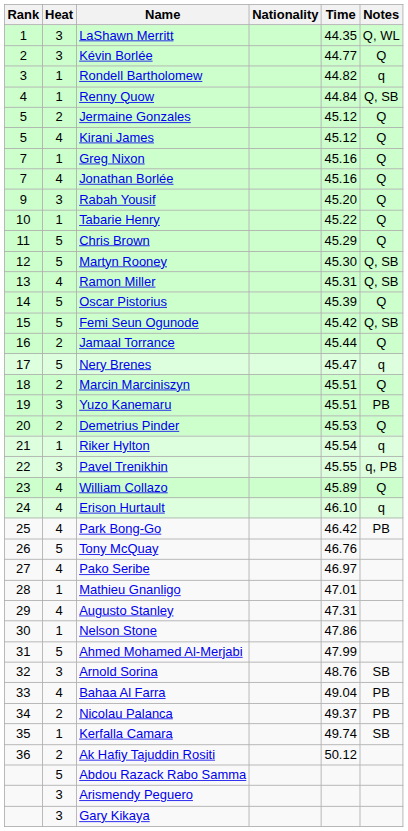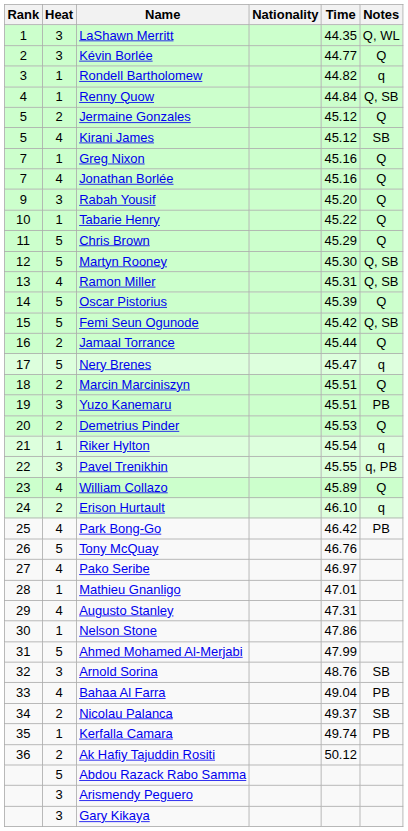 <table class="wikitable sortable" style="text-align:center">
 <tr>
 <th>Rank</th>
 <th>Heat</th>
 <th>Name</th>
 <th>Nationality</th>
 <th>Time</th>
 <th>Notes</th>
 </tr>
 <tr bgcolor=ccffcc>
 <td>1</td>
 <td>3</td>
 <td align=left><a href='#'>LaShawn Merritt</a></td>
 <td align=left></td>
 <td>44.35</td>
 <td>Q, WL</td>
 </tr>
 <tr bgcolor=ccffcc>
 <td>2</td>
 <td>3</td>
 <td align=left><a href='#'>Kévin Borlée</a></td>
 <td align=left></td>
 <td>44.77</td>
 <td>Q</td>
 </tr>
 <tr bgcolor=ccffcc>
 <td>3</td>
 <td>1</td>
 <td align=left><a href='#'>Rondell Bartholomew</a></td>
 <td align=left></td>
 <td>44.82</td>
 <td>q</td>
 </tr>
 <tr bgcolor=ccffcc>
 <td>4</td>
 <td>1</td>
 <td align=left><a href='#'>Renny Quow</a></td>
 <td align=left></td>
 <td>44.84</td>
 <td>Q, SB</td>
 </tr>
 <tr bgcolor=ccffcc>
 <td>5</td>
 <td>2</td>
 <td align=left><a href='#'>Jermaine Gonzales</a></td>
 <td align=left></td>
 <td>45.12</td>
 <td>Q</td>
 </tr>
 <tr bgcolor=ccffcc>
 <td>5</td>
 <td>4</td>
 <td align=left><a href='#'>Kirani James</a></td>
 <td align=left></td>
 <td>45.12</td>
-<td>Q</td>
+<td>SB</td>
 </tr>
 <tr bgcolor=ccffcc>
 <td>7</td>
 <td>1</td>
 <td align=left><a href='#'>Greg Nixon</a></td>
 <td align=left></td>
 <td>45.16</td>
 <td>Q</td>
 </tr>
 <tr bgcolor=ccffcc>
 <td>7</td>
 <td>4</td>
 <td align=left><a href='#'>Jonathan Borlée</a></td>
 <td align=left></td>
 <td>45.16</td>
 <td>Q</td>
 </tr>
 <tr bgcolor=ccffcc>
 <td>9</td>
 <td>3</td>
 <td align=left><a href='#'>Rabah Yousif</a></td>
 <td align=left></td>
 <td>45.20</td>
 <td>Q</td>
 </tr>
 <tr bgcolor=ccffcc>
 <td>10</td>
 <td>1</td>
 <td align=left><a href='#'>Tabarie Henry</a></td>
 <td align=left></td>
 <td>45.22</td>
 <td>Q</td>
 </tr>
 <tr bgcolor=ccffcc>
 <td>11</td>
 <td>5</td>
 <td align=left><a href='#'>Chris Brown</a></td>
 <td align=left></td>
 <td>45.29</td>
 <td>Q</td>
 </tr>
 <tr bgcolor=ccffcc>
 <td>12</td>
 <td>5</td>
 <td align=left><a href='#'>Martyn Rooney</a></td>
 <td align=left></td>
 <td>45.30</td>
 <td>Q, SB</td>
 </tr>
 <tr bgcolor=ccffcc>
 <td>13</td>
 <td>4</td>
 <td align=left><a href='#'>Ramon Miller</a></td>
 <td align=left></td>
 <td>45.31</td>
 <td>Q, SB</td>
 </tr>
 <tr bgcolor=ccffcc>
 <td>14</td>
 <td>5</td>
 <td align=left><a href='#'>Oscar Pistorius</a></td>
 <td align=left></td>
 <td>45.39</td>
 <td>Q</td>
 </tr>
 <tr bgcolor=ccffcc>
 <td>15</td>
 <td>5</td>
 <td align=left><a href='#'>Femi Seun Ogunode</a></td>
 <td align=left></td>
 <td>45.42</td>
 <td>Q, SB</td>
 </tr>
 <tr bgcolor=ccffcc>
 <td>16</td>
 <td>2</td>
 <td align=left><a href='#'>Jamaal Torrance</a></td>
 <td align=left></td>
 <td>45.44</td>
 <td>Q</td>
 </tr>
 <tr bgcolor=ddffdd>
 <td>17</td>
 <td>5</td>
 <td align=left><a href='#'>Nery Brenes</a></td>
 <td align=left></td>
 <td>45.47</td>
 <td>q</td>
 </tr>
 <tr bgcolor=ccffcc>
 <td>18</td>
 <td>2</td>
 <td align=left><a href='#'>Marcin Marciniszyn</a></td>
 <td align=left></td>
 <td>45.51</td>
 <td>Q</td>
 </tr>
 <tr bgcolor=ccffcc>
 <td>19</td>
 <td>3</td>
 <td align=left><a href='#'>Yuzo Kanemaru</a></td>
 <td align=left></td>
 <td>45.51</td>
 <td>PB</td>
 </tr>
 <tr bgcolor=ccffcc>
 <td>20</td>
 <td>2</td>
 <td align=left><a href='#'>Demetrius Pinder</a></td>
 <td align=left></td>
 <td>45.53</td>
 <td>Q</td>
 </tr>
 <tr bgcolor=ddffdd>
 <td>21</td>
 <td>1</td>
 <td align=left><a href='#'>Riker Hylton</a></td>
 <td align=left></td>
 <td>45.54</td>
 <td>q</td>
 </tr>
 <tr bgcolor=ddffdd>
 <td>22</td>
 <td>3</td>
 <td align=left><a href='#'>Pavel Trenikhin</a></td>
 <td align=left></td>
 <td>45.55</td>
 <td>q, PB</td>
 </tr>
 <tr bgcolor=ccffcc>
 <td>23</td>
 <td>4</td>
 <td align=left><a href='#'>William Collazo</a></td>
 <td align=left></td>
 <td>45.89</td>
 <td>Q</td>
 </tr>
 <tr bgcolor=ddffdd>
 <td>24</td>
-<td>4</td>
+<td>2</td>
 <td align=left><a href='#'>Erison Hurtault</a></td>
 <td align=left></td>
 <td>46.10</td>
 <td>q</td>
 </tr>
 <tr>
 <td>25</td>
 <td>4</td>
 <td align=left><a href='#'>Park Bong-Go</a></td>
 <td align=left></td>
 <td>46.42</td>
 <td>PB</td>
 </tr>
 <tr>
 <td>26</td>
 <td>5</td>
 <td align=left><a href='#'>Tony McQuay</a></td>
 <td align=left></td>
 <td>46.76</td>
 <td></td>
 </tr>
 <tr>
 <td>27</td>
 <td>4</td>
 <td align=left><a href='#'>Pako Seribe</a></td>
 <td align=left></td>
 <td>46.97</td>
 <td></td>
 </tr>
 <tr>
 <td>28</td>
 <td>1</td>
 <td align=left><a href='#'>Mathieu Gnanligo</a></td>
 <td align=left></td>
 <td>47.01</td>
 <td></td>
 </tr>
 <tr>
 <td>29</td>
 <td>4</td>
 <td align=left><a href='#'>Augusto Stanley</a></td>
 <td align=left></td>
 <td>47.31</td>
 <td></td>
 </tr>
 <tr>
 <td>30</td>
 <td>1</td>
 <td align=left><a href='#'>Nelson Stone</a></td>
 <td align=left></td>
 <td>47.86</td>
 <td></td>
 </tr>
 <tr>
 <td>31</td>
 <td>5</td>
 <td align=left><a href='#'>Ahmed Mohamed Al-Merjabi</a></td>
 <td align=left></td>
 <td>47.99</td>
 <td></td>
 </tr>
 <tr>
 <td>32</td>
 <td>3</td>
 <td align=left><a href='#'>Arnold Sorina</a></td>
 <td align=left></td>
 <td>48.76</td>
 <td>SB</td>
 </tr>
 <tr>
 <td>33</td>
 <td>4</td>
 <td align=left><a href='#'>Bahaa Al Farra</a></td>
 <td align=left></td>
 <td>49.04</td>
 <td>PB</td>
 </tr>
 <tr>
 <td>34</td>
 <td>2</td>
 <td align=left><a href='#'>Nicolau Palanca</a></td>
 <td align=left></td>
 <td>49.37</td>
-<td>PB</td>
+<td>SB</td>
 </tr>
 <tr>
 <td>35</td>
 <td>1</td>
 <td align=left><a href='#'>Kerfalla Camara</a></td>
 <td align=left></td>
 <td>49.74</td>
-<td>SB</td>
+<td>PB</td>
 </tr>
 <tr>
 <td>36</td>
 <td>2</td>
 <td align=left><a href='#'>Ak Hafiy Tajuddin Rositi</a></td>
 <td align=left></td>
 <td>50.12</td>
 <td></td>
 </tr>
 <tr>
 <td></td>
 <td>5</td>
 <td align=left><a href='#'>Abdou Razack Rabo Samma</a></td>
 <td align=left></td>
 <td></td>
 <td></td>
 </tr>
 <tr>
 <td></td>
 <td>3</td>
 <td align=left><a href='#'>Arismendy Peguero</a></td>
 <td align=left></td>
 <td></td>
 <td></td>
 </tr>
 <tr>
 <td></td>
 <td>3</td>
 <td align=left><a href='#'>Gary Kikaya</a></td>
 <td align=left></td>
 <td></td>
 <td></td>
 </tr>
 </table>
